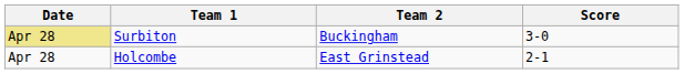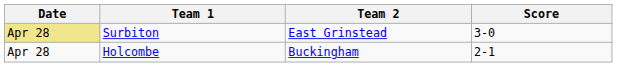 <table class="wikitable" style="font-size: 100%">
 <tr>
 <th width=100>Date</th>
 <th width=200>Team 1</th>
 <th width=200>Team 2</th>
 <th width=150>Score</th>
 </tr>
 <tr>
 <td style="background: khaki;">Apr 28</td>
 <td><a href='#'>Surbiton</a></td>
-<td><a href='#'>Buckingham</a></td>
+<td><a href='#'>East Grinstead</a></td>
 <td>3-0</td>
 </tr>
 <tr>
 <td>Apr 28</td>
 <td><a href='#'>Holcombe</a></td>
-<td><a href='#'>East Grinstead</a></td>
+<td><a href='#'>Buckingham</a></td>
 <td>2-1</td>
 </tr>
 </table>
